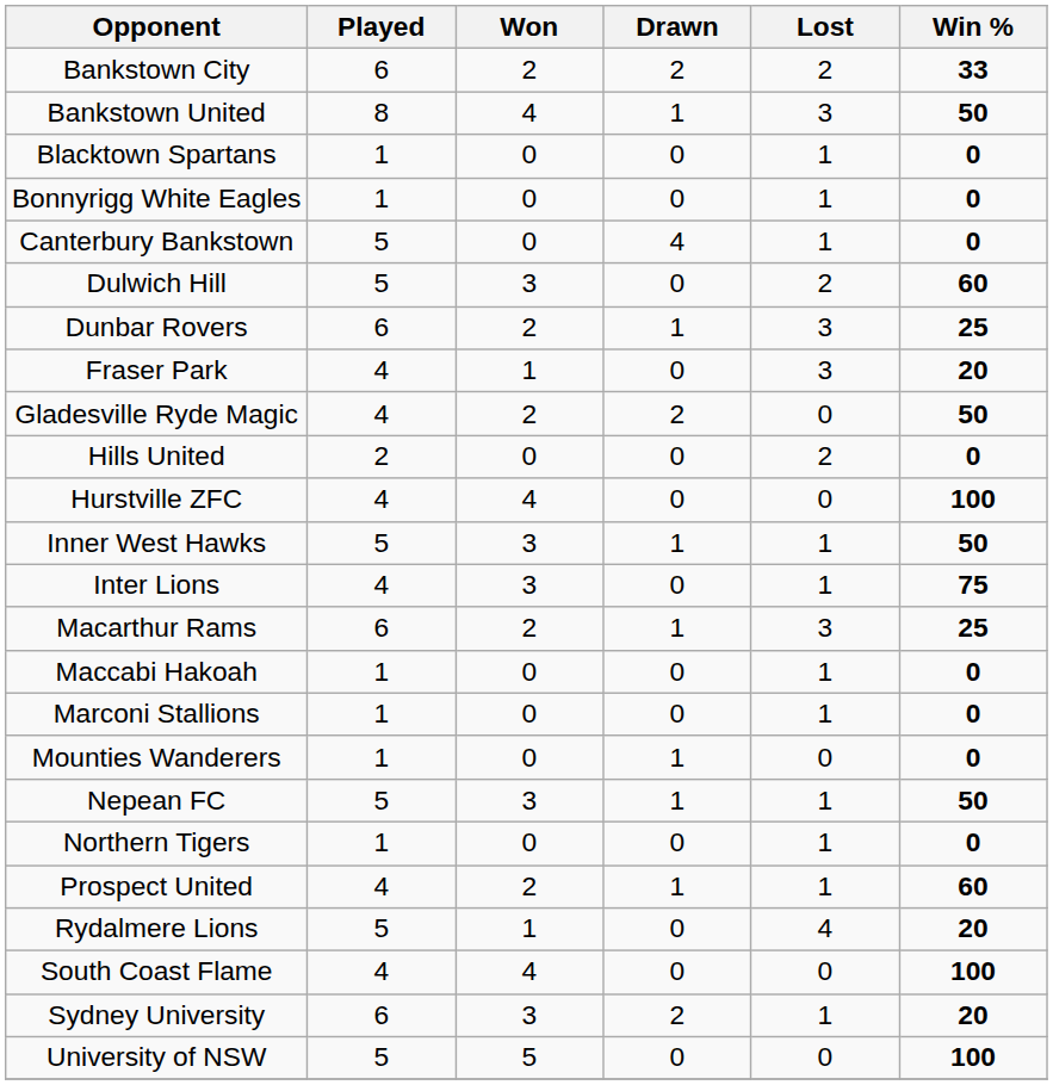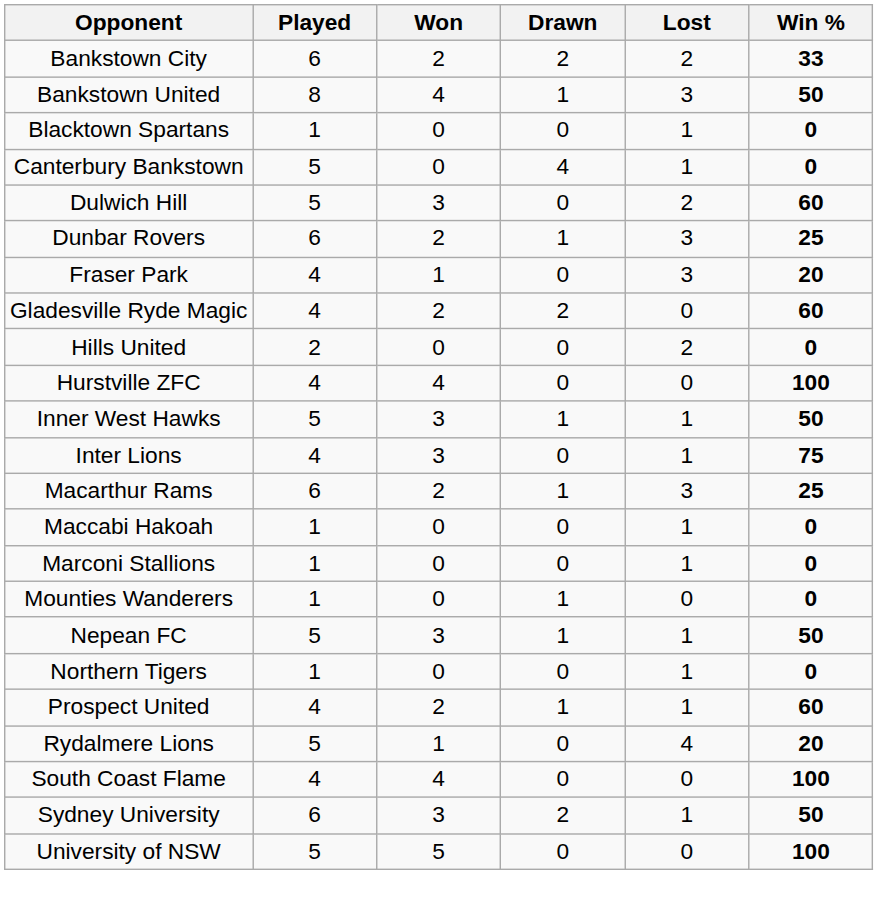 <table class="wikitable sortable" style="text-align:center;">
 <tr>
 <th>Opponent</th>
 <th style="width:5em">Played</th>
 <th style="width:5em">Won</th>
 <th style="width:5em">Drawn</th>
 <th style="width:5em">Lost</th>
 <th style="width:5em">Win %</th>
 </tr>
 <tr>
 <td>Bankstown City</td>
 <td>6</td>
 <td>2</td>
 <td>2</td>
 <td>2</td>
 <td><strong>33</strong></td>
 </tr>
 <tr>
 <td>Bankstown United</td>
 <td>8</td>
 <td>4</td>
 <td>1</td>
 <td>3</td>
 <td><strong>50</strong></td>
 </tr>
 <tr>
 <td>Blacktown Spartans</td>
-<td>1</td>
-<td>0</td>
-<td>0</td>
-<td>1</td>
-<td><strong>0</strong></td>
-</tr>
-<tr>
-<td>Bonnyrigg White Eagles</td>
 <td>1</td>
 <td>0</td>
 <td>0</td>
 <td>1</td>
 <td><strong>0</strong></td>
 </tr>
 <tr>
 <td>Canterbury Bankstown</td>
 <td>5</td>
 <td>0</td>
 <td>4</td>
 <td>1</td>
 <td><strong>0</strong></td>
 </tr>
 <tr>
 <td>Dulwich Hill</td>
 <td>5</td>
 <td>3</td>
 <td>0</td>
 <td>2</td>
 <td><strong>60</strong></td>
 </tr>
 <tr>
 <td>Dunbar Rovers</td>
 <td>6</td>
 <td>2</td>
 <td>1</td>
 <td>3</td>
 <td><strong>25</strong></td>
 </tr>
 <tr>
 <td>Fraser Park</td>
 <td>4</td>
 <td>1</td>
 <td>0</td>
 <td>3</td>
 <td><strong>20</strong></td>
 </tr>
 <tr>
 <td>Gladesville Ryde Magic</td>
 <td>4</td>
 <td>2</td>
 <td>2</td>
 <td>0</td>
-<td><strong>50</strong></td>
+<td><strong>60</strong></td>
 </tr>
 <tr>
 <td>Hills United</td>
 <td>2</td>
 <td>0</td>
 <td>0</td>
 <td>2</td>
 <td><strong>0</strong></td>
 </tr>
 <tr>
 <td>Hurstville ZFC</td>
 <td>4</td>
 <td>4</td>
 <td>0</td>
 <td>0</td>
 <td><strong>100</strong></td>
 </tr>
 <tr>
 <td>Inner West Hawks</td>
 <td>5</td>
 <td>3</td>
 <td>1</td>
 <td>1</td>
 <td><strong>50</strong></td>
 </tr>
 <tr>
 <td>Inter Lions</td>
 <td>4</td>
 <td>3</td>
 <td>0</td>
 <td>1</td>
 <td><strong>75</strong></td>
 </tr>
 <tr>
 <td>Macarthur Rams</td>
 <td>6</td>
 <td>2</td>
 <td>1</td>
 <td>3</td>
 <td><strong>25</strong></td>
 </tr>
 <tr>
 <td>Maccabi Hakoah</td>
 <td>1</td>
 <td>0</td>
 <td>0</td>
 <td>1</td>
 <td><strong>0</strong></td>
 </tr>
 <tr>
 <td>Marconi Stallions</td>
 <td>1</td>
 <td>0</td>
 <td>0</td>
 <td>1</td>
 <td><strong>0</strong></td>
 </tr>
 <tr>
 <td>Mounties Wanderers</td>
 <td>1</td>
 <td>0</td>
 <td>1</td>
 <td>0</td>
 <td><strong>0</strong></td>
 </tr>
 <tr>
 <td>Nepean FC</td>
 <td>5</td>
 <td>3</td>
 <td>1</td>
 <td>1</td>
 <td><strong>50</strong></td>
 </tr>
 <tr>
 <td>Northern Tigers</td>
 <td>1</td>
 <td>0</td>
 <td>0</td>
 <td>1</td>
 <td><strong>0</strong></td>
 </tr>
 <tr>
 <td>Prospect United</td>
 <td>4</td>
 <td>2</td>
 <td>1</td>
 <td>1</td>
 <td><strong>60</strong></td>
 </tr>
 <tr>
 <td>Rydalmere Lions</td>
 <td>5</td>
 <td>1</td>
 <td>0</td>
 <td>4</td>
 <td><strong>20</strong></td>
 </tr>
 <tr>
 <td>South Coast Flame</td>
 <td>4</td>
 <td>4</td>
 <td>0</td>
 <td>0</td>
 <td><strong>100</strong></td>
 </tr>
 <tr>
 <td>Sydney University</td>
 <td>6</td>
 <td>3</td>
 <td>2</td>
 <td>1</td>
-<td><strong>20</strong></td>
+<td><strong>50</strong></td>
 </tr>
 <tr>
 <td>University of NSW</td>
 <td>5</td>
 <td>5</td>
 <td>0</td>
 <td>0</td>
 <td><strong>100</strong></td>
 </tr>
 <tr class="sortbottom">
 </tr>
 </table>
